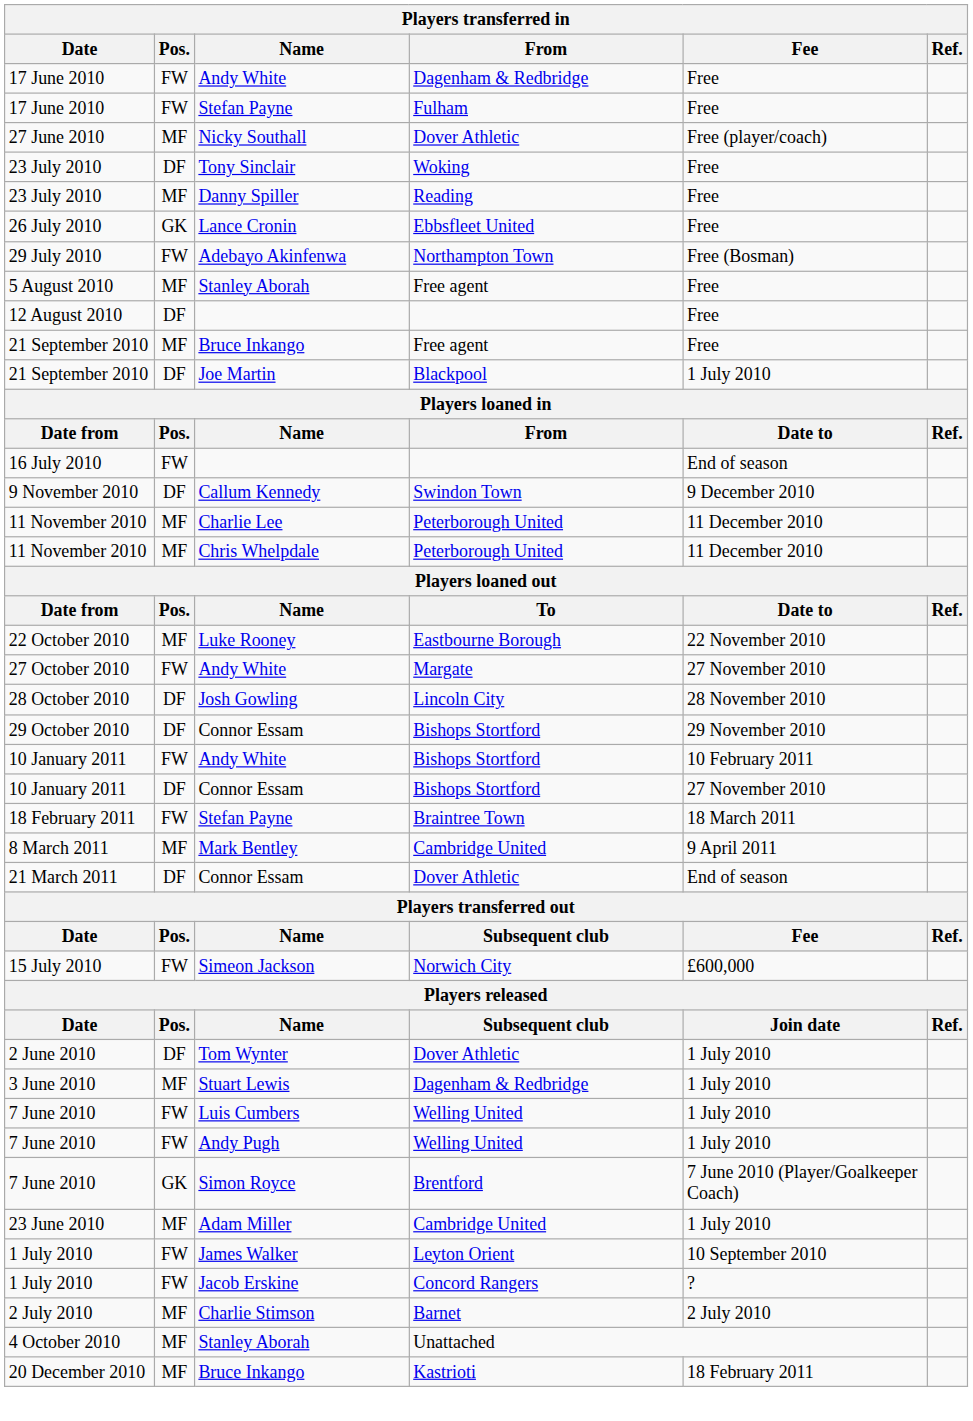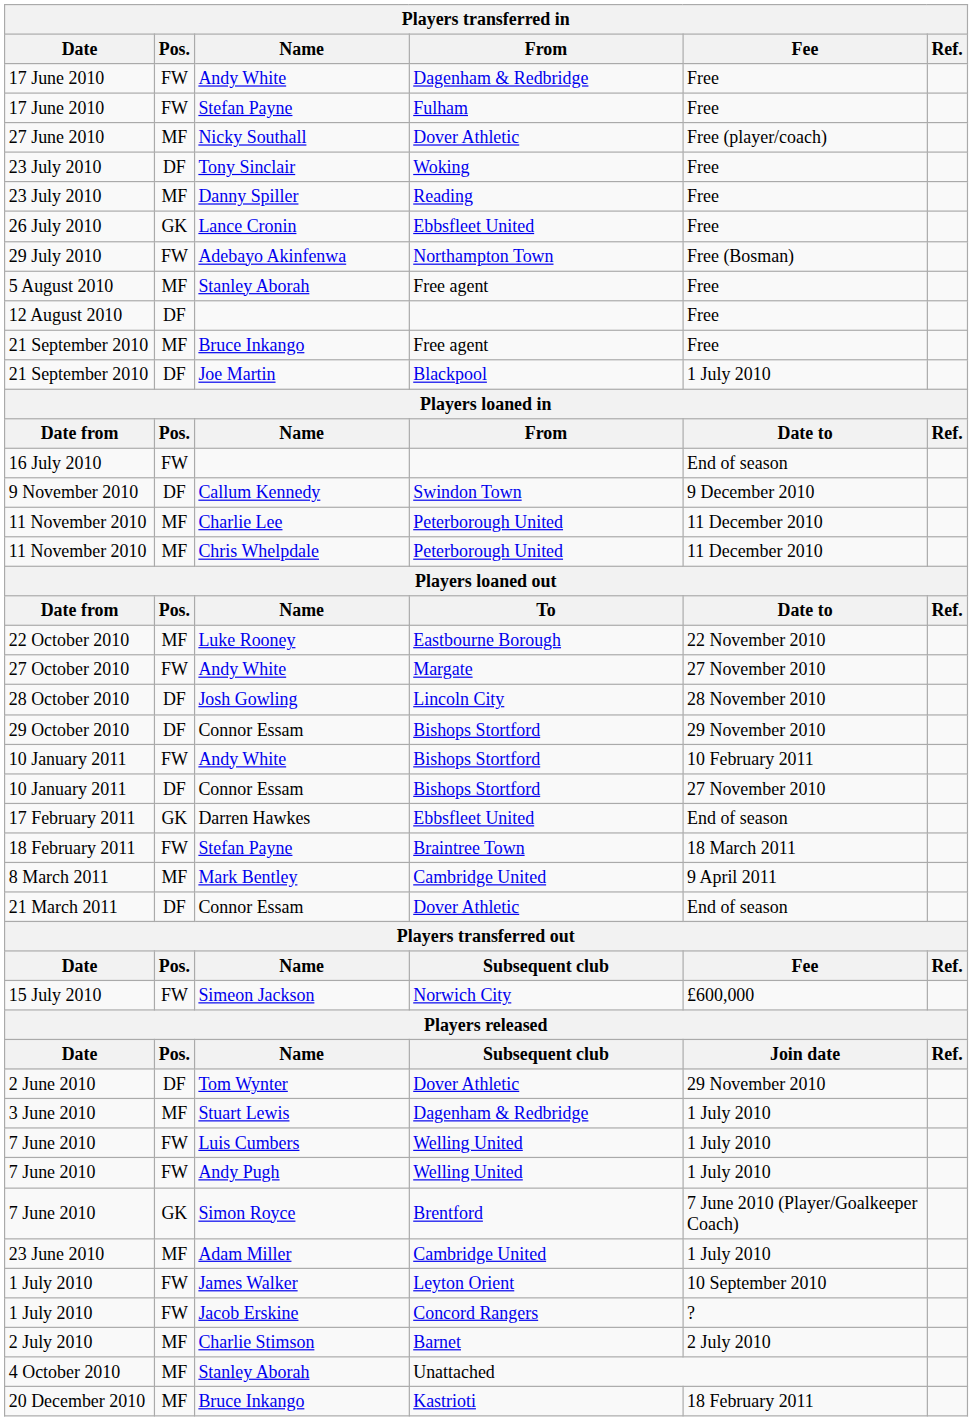 <table class="wikitable" style="font-size:95%;">
 <tr>
 <th colspan="6">Players transferred in</th>
 </tr>
 <tr>
 <th width="120px">Date</th>
 <th width="25px">Pos.</th>
 <th width="175px">Name</th>
 <th width="225px">From</th>
 <th width="200px">Fee</th>
 <th width="25px">Ref.</th>
 </tr>
 <tr>
 <td>17 June 2010</td>
 <td align="center">FW</td>
 <td> <a href='#'>Andy White</a></td>
 <td> <a href='#'>Dagenham & Redbridge</a></td>
 <td>Free</td>
 <td align="center"></td>
 </tr>
 <tr>
 <td>17 June 2010</td>
 <td align="center">FW</td>
 <td> <a href='#'>Stefan Payne</a></td>
 <td> <a href='#'>Fulham</a></td>
 <td>Free</td>
 <td align="center"></td>
 </tr>
 <tr>
 <td>27 June 2010</td>
 <td align="center">MF</td>
 <td> <a href='#'>Nicky Southall</a></td>
 <td> <a href='#'>Dover Athletic</a></td>
 <td>Free (player/coach)</td>
 <td align="center"></td>
 </tr>
 <tr>
 <td>23 July 2010</td>
 <td align="center">DF</td>
 <td> <a href='#'>Tony Sinclair</a></td>
 <td> <a href='#'>Woking</a></td>
 <td>Free</td>
 <td align="center"></td>
 </tr>
 <tr>
 <td>23 July 2010</td>
 <td align="center">MF</td>
 <td> <a href='#'>Danny Spiller</a></td>
 <td> <a href='#'>Reading</a></td>
 <td>Free</td>
 <td align="center"></td>
 </tr>
 <tr>
 <td>26 July 2010</td>
 <td align="center">GK</td>
 <td> <a href='#'>Lance Cronin</a></td>
 <td> <a href='#'>Ebbsfleet United</a></td>
 <td>Free</td>
 <td align="center"></td>
 </tr>
 <tr>
 <td>29 July 2010</td>
 <td align="center">FW</td>
 <td> <a href='#'>Adebayo Akinfenwa</a></td>
 <td> <a href='#'>Northampton Town</a></td>
 <td>Free (Bosman)</td>
 <td align="center"></td>
 </tr>
 <tr>
 <td>5 August 2010</td>
 <td align="center">MF</td>
 <td> <a href='#'>Stanley Aborah</a></td>
 <td>Free agent</td>
 <td>Free</td>
 <td align="center"></td>
 </tr>
 <tr>
 <td>12 August 2010</td>
 <td align="center">DF</td>
 <td> <a href='#'></a></td>
 <td> <a href='#'></a></td>
 <td>Free</td>
 <td align="center"></td>
 </tr>
 <tr>
 <td>21 September 2010</td>
 <td align="center">MF</td>
 <td> <a href='#'>Bruce Inkango</a></td>
 <td>Free agent</td>
 <td>Free</td>
 <td align="center"></td>
 </tr>
 <tr>
 <td>21 September 2010</td>
 <td align="center">DF</td>
 <td> <a href='#'>Joe Martin</a></td>
 <td> <a href='#'>Blackpool</a></td>
 <td>1 July 2010</td>
 <td align="center"></td>
 </tr>
 <tr>
 <th colspan="6">Players loaned in</th>
 </tr>
 <tr>
 <th>Date from</th>
 <th>Pos.</th>
 <th>Name</th>
 <th>From</th>
 <th>Date to</th>
 <th>Ref.</th>
 </tr>
 <tr>
 <td>16 July 2010</td>
 <td align="center">FW</td>
 <td> <a href='#'></a></td>
 <td> <a href='#'></a></td>
 <td>End of season</td>
 <td align="center"></td>
 </tr>
 <tr>
 <td>9 November 2010</td>
 <td align="center">DF</td>
 <td> <a href='#'>Callum Kennedy</a></td>
 <td> <a href='#'>Swindon Town</a></td>
 <td>9 December 2010</td>
 <td align="center"></td>
 </tr>
 <tr>
 <td>11 November 2010</td>
 <td align="center">MF</td>
 <td> <a href='#'>Charlie Lee</a></td>
 <td> <a href='#'>Peterborough United</a></td>
 <td>11 December 2010</td>
 <td align="center"></td>
 </tr>
 <tr>
 <td>11 November 2010</td>
 <td align="center">MF</td>
 <td> <a href='#'>Chris Whelpdale</a></td>
 <td> <a href='#'>Peterborough United</a></td>
 <td>11 December 2010</td>
 <td align="center"></td>
 </tr>
 <tr>
 <th colspan="6">Players loaned out</th>
 </tr>
 <tr>
 <th>Date from</th>
 <th>Pos.</th>
 <th>Name</th>
 <th>To</th>
 <th>Date to</th>
 <th>Ref.</th>
 </tr>
 <tr>
 <td>22 October 2010</td>
 <td align="center">MF</td>
 <td> <a href='#'>Luke Rooney</a></td>
 <td> <a href='#'>Eastbourne Borough</a></td>
 <td>22 November 2010</td>
 <td align="center"></td>
 </tr>
 <tr>
 <td>27 October 2010</td>
 <td align="center">FW</td>
 <td> <a href='#'>Andy White</a></td>
 <td> <a href='#'>Margate</a></td>
 <td>27 November 2010</td>
 <td align="center"></td>
 </tr>
 <tr>
 <td>28 October 2010</td>
 <td align="center">DF</td>
 <td> <a href='#'>Josh Gowling</a></td>
 <td> <a href='#'>Lincoln City</a></td>
 <td>28 November 2010</td>
 <td align="center"></td>
 </tr>
 <tr>
 <td>29 October 2010</td>
 <td align="center">DF</td>
 <td> Connor Essam</td>
 <td> <a href='#'>Bishops Stortford</a></td>
 <td>29 November 2010</td>
 <td align="center"></td>
 </tr>
 <tr>
 <td>10 January 2011</td>
 <td align="center">FW</td>
 <td> <a href='#'>Andy White</a></td>
 <td> <a href='#'>Bishops Stortford</a></td>
 <td>10 February 2011</td>
 <td align="center"></td>
 </tr>
 <tr>
 <td>10 January 2011</td>
 <td align="center">DF</td>
 <td> Connor Essam</td>
 <td> <a href='#'>Bishops Stortford</a></td>
 <td>27 November 2010</td>
 <td align="center"></td>
 </tr>
 <tr>
+<td>17 February 2011</td>
+<td align="center">GK</td>
+<td> Darren Hawkes</td>
+<td> <a href='#'>Ebbsfleet United</a></td>
+<td>End of season</td>
+<td align="center"></td>
+</tr>
+<tr>
 <td>18 February 2011</td>
 <td align="center">FW</td>
 <td> <a href='#'>Stefan Payne</a></td>
 <td> <a href='#'>Braintree Town</a></td>
 <td>18 March 2011</td>
 <td align="center"></td>
 </tr>
 <tr>
 <td>8 March 2011</td>
 <td align="center">MF</td>
 <td> <a href='#'>Mark Bentley</a></td>
 <td> <a href='#'>Cambridge United</a></td>
 <td>9 April 2011</td>
 <td align="center"></td>
 </tr>
 <tr>
 <td>21 March 2011</td>
 <td align="center">DF</td>
 <td> Connor Essam</td>
 <td> <a href='#'>Dover Athletic</a></td>
 <td>End of season</td>
 <td align="center"></td>
 </tr>
 <tr>
 <th colspan="6">Players transferred out</th>
 </tr>
 <tr>
 <th>Date</th>
 <th>Pos.</th>
 <th>Name</th>
 <th>Subsequent club</th>
 <th>Fee</th>
 <th>Ref.</th>
 </tr>
 <tr>
 <td>15 July 2010</td>
 <td align="center">FW</td>
 <td> <a href='#'>Simeon Jackson</a></td>
 <td> <a href='#'>Norwich City</a></td>
 <td>£600,000</td>
 <td align="center"></td>
 </tr>
 <tr>
 <th colspan="6">Players released</th>
 </tr>
 <tr>
 <th>Date</th>
 <th>Pos.</th>
 <th>Name</th>
 <th>Subsequent club</th>
 <th>Join date</th>
 <th>Ref.</th>
 </tr>
 <tr>
 <td>2 June 2010</td>
 <td align="center">DF</td>
 <td> <a href='#'>Tom Wynter</a></td>
 <td> <a href='#'>Dover Athletic</a></td>
-<td>1 July 2010</td>
+<td>29 November 2010</td>
 <td align="center"></td>
 </tr>
 <tr>
 <td>3 June 2010</td>
 <td align="center">MF</td>
 <td> <a href='#'>Stuart Lewis</a></td>
 <td> <a href='#'>Dagenham & Redbridge</a></td>
 <td>1 July 2010</td>
 <td align="center"></td>
 </tr>
 <tr>
 <td>7 June 2010</td>
 <td align="center">FW</td>
 <td> <a href='#'>Luis Cumbers</a></td>
 <td> <a href='#'>Welling United</a></td>
 <td>1 July 2010</td>
 <td align="center"></td>
 </tr>
 <tr>
 <td>7 June 2010</td>
 <td align="center">FW</td>
 <td> <a href='#'>Andy Pugh</a></td>
 <td> <a href='#'>Welling United</a></td>
 <td>1 July 2010</td>
 <td align="center"></td>
 </tr>
 <tr>
 <td>7 June 2010</td>
 <td align="center">GK</td>
 <td> <a href='#'>Simon Royce</a></td>
 <td> <a href='#'>Brentford</a></td>
 <td>7 June 2010 (Player/Goalkeeper Coach)</td>
 <td align="center"></td>
 </tr>
 <tr>
 <td>23 June 2010</td>
 <td align="center">MF</td>
 <td> <a href='#'>Adam Miller</a></td>
 <td> <a href='#'>Cambridge United</a></td>
 <td>1 July 2010</td>
 <td align="center"></td>
 </tr>
 <tr>
 <td>1 July 2010</td>
 <td align="center">FW</td>
 <td> <a href='#'>James Walker</a></td>
 <td> <a href='#'>Leyton Orient</a></td>
 <td>10 September 2010</td>
 <td align="center"></td>
 </tr>
 <tr>
 <td>1 July 2010</td>
 <td align="center">FW</td>
 <td> <a href='#'>Jacob Erskine</a></td>
 <td> <a href='#'>Concord Rangers</a></td>
 <td>?</td>
 <td align="center"></td>
 </tr>
 <tr>
 <td>2 July 2010</td>
 <td align="center">MF</td>
 <td> <a href='#'>Charlie Stimson</a></td>
 <td> <a href='#'>Barnet</a></td>
 <td>2 July 2010</td>
 <td align="center"></td>
 </tr>
 <tr>
 <td>4 October 2010</td>
 <td align="center">MF</td>
 <td> <a href='#'>Stanley Aborah</a></td>
 <td colspan="2">Unattached</td>
 <td align="center"></td>
 </tr>
 <tr>
 <td>20 December 2010</td>
 <td align="center">MF</td>
 <td> <a href='#'>Bruce Inkango</a></td>
 <td> <a href='#'>Kastrioti</a></td>
 <td>18 February 2011</td>
 <td align="center"></td>
 </tr>
 </table>
